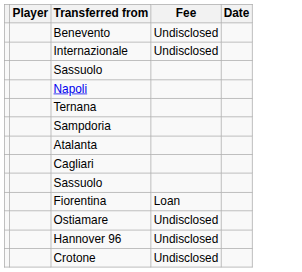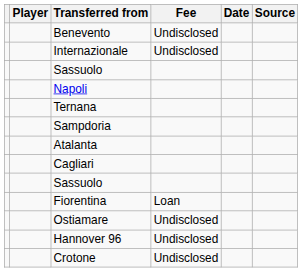 <table class="wikitable plainrowheaders sortable">
 <tr>
 <th></th>
 <th scope="col">Player</th>
 <th>Transferred from</th>
 <th style="width: 65px;">Fee</th>
 <th scope="col">Date</th>
+<th scope="col">Source</th>
 </tr>
 <tr>
 <td align="center"></td>
 <td></td>
 <td> Benevento</td>
 <td>Undisclosed</td>
+<td></td>
 <td></td>
 </tr>
 <tr>
 <td align="center"></td>
 <td></td>
 <td> Internazionale</td>
 <td>Undisclosed</td>
 <td></td>
+<td></td>
 </tr>
 <tr>
 <td align="center"></td>
 <td></td>
 <td> Sassuolo</td>
+<td></td>
 <td></td>
 <td></td>
 </tr>
 <tr>
 <td align="center"></td>
 <td></td>
 <td> <a href='#'>Napoli</a></td>
 <td></td>
 <td></td>
+<td></td>
 </tr>
 <tr>
 <td align="center"></td>
 <td></td>
 <td> Ternana</td>
+<td></td>
 <td></td>
 <td></td>
 </tr>
 <tr>
 <td align="center"></td>
 <td></td>
 <td> Sampdoria</td>
 <td></td>
 <td></td>
+<td></td>
 </tr>
 <tr>
 <td align="center"></td>
 <td></td>
 <td> Atalanta</td>
+<td></td>
 <td></td>
 <td></td>
 </tr>
 <tr>
 <td align="center"></td>
 <td></td>
 <td> Cagliari</td>
 <td></td>
 <td></td>
+<td></td>
 </tr>
 <tr>
 <td align="center"></td>
 <td></td>
 <td> Sassuolo</td>
+<td></td>
 <td></td>
 <td></td>
 </tr>
 <tr>
 <td align="center"></td>
 <td></td>
 <td> Fiorentina</td>
 <td>Loan</td>
 <td></td>
+<td></td>
 </tr>
 <tr>
 <td align="center"></td>
 <td></td>
 <td> Ostiamare</td>
 <td>Undisclosed</td>
+<td></td>
 <td></td>
 </tr>
 <tr>
 <td align="center"></td>
 <td></td>
 <td> Hannover 96</td>
 <td>Undisclosed</td>
 <td></td>
+<td></td>
 </tr>
 <tr>
 <td align="center"></td>
 <td></td>
 <td> Crotone</td>
 <td>Undisclosed</td>
 <td></td>
+<td></td>
 </tr>
 </table>
